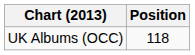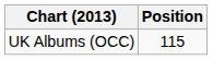 <table class="wikitable plainrowheaders">
 <tr>
 <th>Chart (2013)</th>
 <th>Position</th>
 </tr>
 <tr>
 <td>UK Albums (OCC)</td>
-<td align="center">118</td>
+<td align="center">115</td>
 </tr>
 </table>
